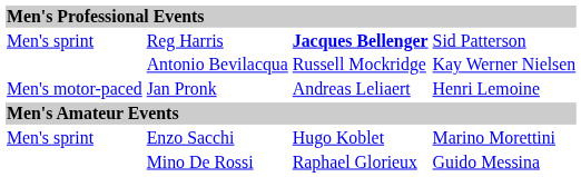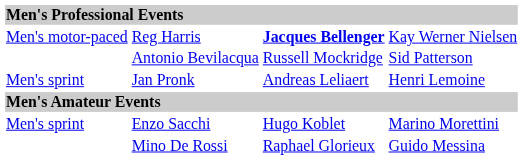 <table>
 <tr bgcolor="#cccccc">
 <td colspan=7><strong>Men's Professional Events</strong></td>
 </tr>
 <tr>
-<td><a href='#'>Men's sprint</a> <br></td>
+<td><a href='#'>Men's motor-paced</a><br></td>
 <td><a href='#'>Reg Harris</a><br></td>
 <td><strong><a href='#'>Jacques Bellenger</a><br></strong></td>
-<td><a href='#'>Sid Patterson</a><br></td>
+<td><a href='#'>Kay Werner Nielsen</a><br></td>
 </tr>
 <tr>
 <td><br></td>
 <td><a href='#'>Antonio Bevilacqua</a><br></td>
 <td><a href='#'>Russell Mockridge</a> <br></td>
-<td><a href='#'>Kay Werner Nielsen</a><br></td>
+<td><a href='#'>Sid Patterson</a><br></td>
 </tr>
 <tr>
-<td><a href='#'>Men's motor-paced</a><br></td>
+<td><a href='#'>Men's sprint</a> <br></td>
 <td><a href='#'>Jan Pronk</a><br></td>
 <td><a href='#'>Andreas Leliaert</a><br></td>
 <td><a href='#'>Henri Lemoine</a><br></td>
 </tr>
 <tr bgcolor="#cccccc">
 <td colspan=7><strong>Men's Amateur Events</strong></td>
 </tr>
 <tr>
 <td><a href='#'>Men's sprint</a> <br></td>
 <td><a href='#'>Enzo Sacchi</a> <br></td>
 <td><a href='#'>Hugo Koblet</a><br></td>
 <td><a href='#'>Marino Morettini</a> <br></td>
 </tr>
 <tr>
 <td><br></td>
 <td><a href='#'>Mino De Rossi</a><br></td>
 <td><a href='#'>Raphael Glorieux</a><br></td>
 <td><a href='#'>Guido Messina</a><br></td>
 </tr>
 </table>
